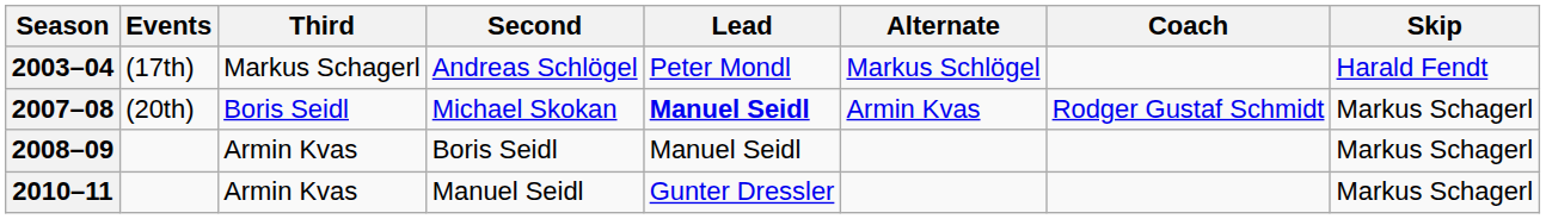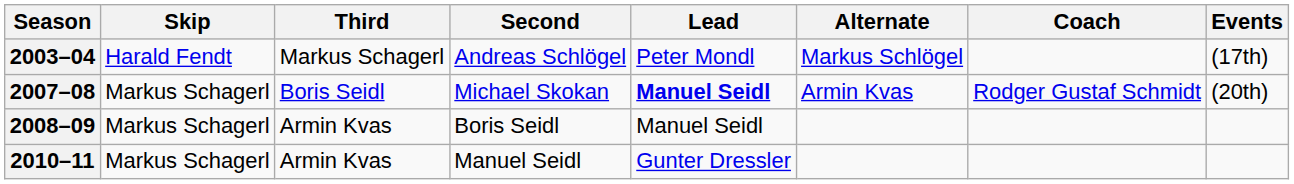 <table class="wikitable">
 <tr>
 <th scope="col">Season</th>
-<th scope="col">Events</th>
+<th scope="col">Skip</th>
 <th scope="col">Third</th>
 <th scope="col">Second</th>
 <th scope="col">Lead</th>
 <th scope="col">Alternate</th>
 <th scope="col">Coach</th>
-<th scope="col">Skip</th>
+<th scope="col">Events</th>
 </tr>
 <tr>
 <th scope="row">2003–04</th>
-<td> (17th)</td>
+<td><a href='#'>Harald Fendt</a></td>
 <td>Markus Schagerl</td>
 <td><a href='#'>Andreas Schlögel</a></td>
 <td><a href='#'>Peter Mondl</a></td>
 <td><a href='#'>Markus Schlögel</a></td>
 <td></td>
-<td><a href='#'>Harald Fendt</a></td>
+<td> (17th)</td>
 </tr>
 <tr>
 <th scope="row">2007–08</th>
-<td> (20th)</td>
+<td>Markus Schagerl</td>
 <td><a href='#'>Boris Seidl</a></td>
 <td><a href='#'>Michael Skokan</a></td>
 <td><strong><a href='#'>Manuel Seidl</a></strong></td>
 <td><a href='#'>Armin Kvas</a></td>
 <td><a href='#'>Rodger Gustaf Schmidt</a></td>
-<td>Markus Schagerl</td>
+<td> (20th)</td>
 </tr>
 <tr>
 <th scope="row">2008–09</th>
-<td></td>
+<td>Markus Schagerl</td>
 <td>Armin Kvas</td>
 <td>Boris Seidl</td>
 <td>Manuel Seidl</td>
 <td></td>
 <td></td>
-<td>Markus Schagerl</td>
+<td></td>
 </tr>
 <tr>
 <th scope="row">2010–11</th>
-<td></td>
+<td>Markus Schagerl</td>
 <td>Armin Kvas</td>
 <td>Manuel Seidl</td>
 <td><a href='#'>Gunter Dressler</a></td>
 <td></td>
 <td></td>
-<td>Markus Schagerl</td>
+<td></td>
 </tr>
 </table>
